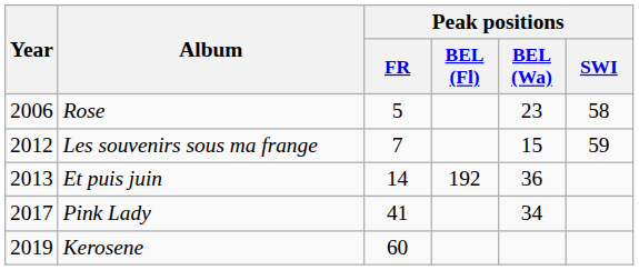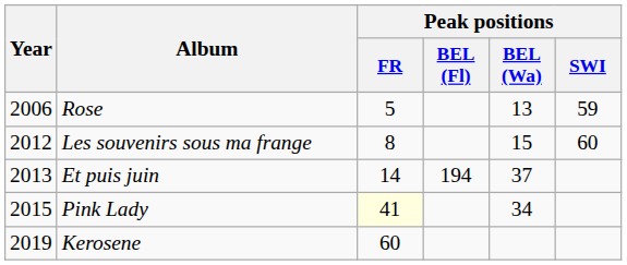 <table class="wikitable">
 <tr>
 <th align="center" rowspan="2" width="10">Year</th>
 <th align="center" rowspan="2" width="220">Album</th>
 <th align="center" colspan="4" width="20">Peak positions</th>
 </tr>
 <tr>
 <th scope="col" style="width:3em;font-size:90%;"><a href='#'>FR</a><br></th>
 <th scope="col" style="width:3em;font-size:90%;"><a href='#'>BEL<br>(Fl)</a><br></th>
 <th scope="col" style="width:3em;font-size:90%;"><a href='#'>BEL<br>(Wa)</a><br></th>
 <th scope="col" style="width:3em;font-size:90%;"><a href='#'>SWI</a><br></th>
 </tr>
 <tr>
 <td style="text-align:center;">2006</td>
 <td><em>Rose</em></td>
 <td style="text-align:center;">5</td>
 <td style="text-align:center;"></td>
-<td style="text-align:center;">23</td>
-<td style="text-align:center;">58</td>
+<td style="text-align:center;">13</td>
+<td style="text-align:center;">59</td>
 </tr>
 <tr>
 <td style="text-align:center;">2012</td>
 <td><em>Les souvenirs sous ma frange</em></td>
-<td style="text-align:center;">7</td>
+<td style="text-align:center;">8</td>
 <td style="text-align:center;"></td>
 <td style="text-align:center;">15</td>
-<td style="text-align:center;">59</td>
+<td style="text-align:center;">60</td>
 </tr>
 <tr>
 <td style="text-align:center;">2013</td>
 <td><em>Et puis juin</em></td>
 <td style="text-align:center;">14</td>
-<td style="text-align:center;">192</td>
-<td style="text-align:center;">36</td>
+<td style="text-align:center;">194</td>
+<td style="text-align:center;">37</td>
 <td style="text-align:center;"></td>
 </tr>
 <tr>
-<td style="text-align:center;">2017</td>
+<td style="text-align:center;">2015</td>
 <td><em>Pink Lady</em></td>
-<td style="text-align:center;">41</td>
+<td style="background: lightyellow; text-align:center;">41</td>
 <td style="text-align:center;"></td>
 <td style="text-align:center;">34</td>
 <td style="text-align:center;"></td>
 </tr>
 <tr>
 <td style="text-align:center;">2019</td>
 <td><em>Kerosene</em></td>
 <td style="text-align:center;">60<br></td>
 <td style="text-align:center;"></td>
 <td style="text-align:center;"></td>
 <td style="text-align:center;"></td>
 </tr>
 </table>
